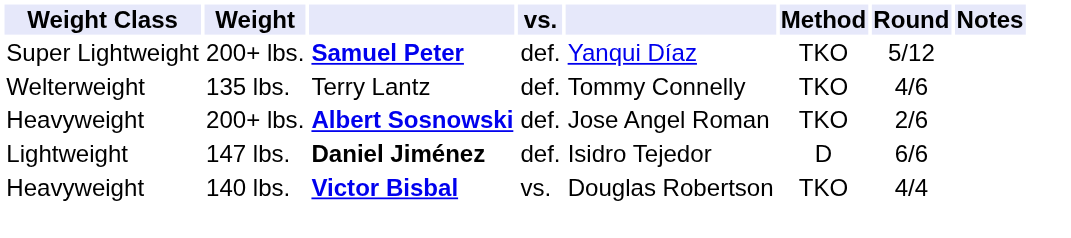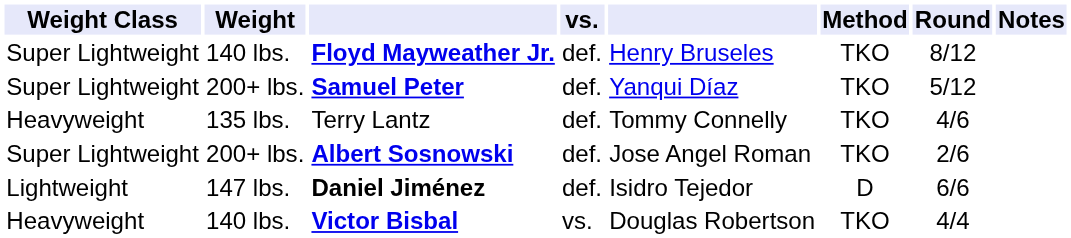 <table class="toccolours" style="font-size: 85%;">
 <tr>
 <th style="background:#e6e8fa; color:#000; text-align:center;">Weight Class</th>
 <th style="background:#e6e8fa; color:#000; text-align:center;">Weight</th>
 <th style="background:#e6e8fa; color:#000; text-align:center;"></th>
 <th style="background:#e6e8fa; color:#000; text-align:center;">vs.</th>
 <th style="background:#e6e8fa; color:#000; text-align:center;"></th>
 <th style="background:#e6e8fa; color:#000; text-align:center;">Method</th>
 <th style="background:#e6e8fa; color:#000; text-align:center;">Round</th>
 <th style="background:#e6e8fa; color:#000; text-align:center;">Notes</th>
 </tr>
 <tr>
 <td>Super Lightweight</td>
+<td>140 lbs.</td>
+<td><strong><a href='#'>Floyd Mayweather Jr.</a></strong></td>
+<td>def.</td>
+<td><a href='#'>Henry Bruseles</a></td>
+<td align=center>TKO</td>
+<td align=center>8/12</td>
+<td></td>
+</tr>
+<tr>
+<td>Super Lightweight</td>
 <td>200+ lbs.</td>
 <td><strong><a href='#'>Samuel Peter</a></strong></td>
 <td>def.</td>
 <td><a href='#'>Yanqui Díaz</a></td>
 <td align=center>TKO</td>
 <td align=center>5/12</td>
 <td></td>
 </tr>
 <tr>
-<td>Welterweight</td>
+<td>Heavyweight</td>
 <td>135 lbs.</td>
 <td>Terry Lantz</td>
 <td>def.</td>
 <td>Tommy Connelly</td>
 <td align=center>TKO</td>
 <td align=center>4/6</td>
 </tr>
 <tr>
-<td>Heavyweight</td>
+<td>Super Lightweight</td>
 <td>200+ lbs.</td>
 <td><strong><a href='#'>Albert Sosnowski</a></strong></td>
 <td>def.</td>
 <td>Jose Angel Roman</td>
 <td align=center>TKO</td>
 <td align=center>2/6</td>
 </tr>
 <tr>
 <td>Lightweight</td>
 <td>147 lbs.</td>
 <td><strong>Daniel Jiménez</strong></td>
 <td>def.</td>
 <td>Isidro Tejedor</td>
 <td align=center>D</td>
 <td align=center>6/6</td>
 </tr>
 <tr>
 <td>Heavyweight</td>
 <td>140 lbs.</td>
 <td><strong><a href='#'>Victor Bisbal</a></strong></td>
 <td>vs.</td>
 <td>Douglas Robertson</td>
 <td align=center>TKO</td>
 <td align=center>4/4</td>
 </tr>
 </table>
